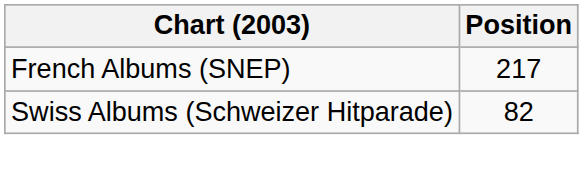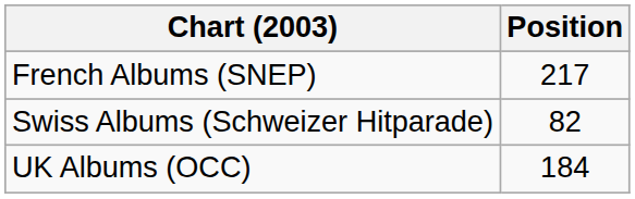 <table class="wikitable sortable">
 <tr>
 <th>Chart (2003)</th>
 <th>Position</th>
 </tr>
 <tr>
 <td>French Albums (SNEP)</td>
 <td align="center">217</td>
 </tr>
 <tr>
 <td>Swiss Albums (Schweizer Hitparade)</td>
 <td align="center">82</td>
 </tr>
+<tr>
+<td>UK Albums (OCC)</td>
+<td align="center">184</td>
+</tr>
 </table>
